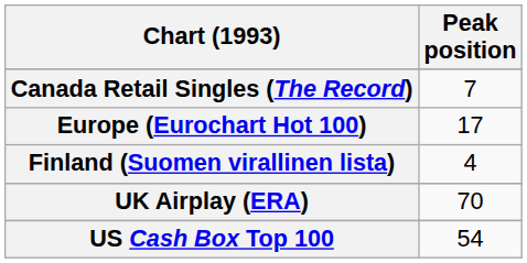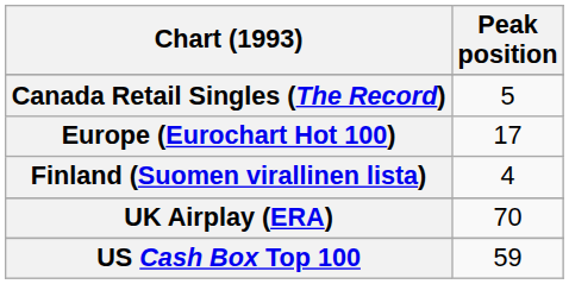 <table class="wikitable sortable plainrowheaders" style="text-align:center">
 <tr>
 <th>Chart (1993)</th>
 <th>Peak<br> position</th>
 </tr>
 <tr>
 </tr>
 <tr>
 </tr>
 <tr>
 </tr>
 <tr>
 </tr>
 <tr>
 <th scope="row">Canada Retail Singles (<em><a href='#'>The Record</a></em>)</th>
-<td>7</td>
+<td>5</td>
 </tr>
 <tr>
 <th scope="row">Europe (<a href='#'>Eurochart Hot 100</a>)</th>
 <td>17</td>
 </tr>
 <tr>
 <th scope="row">Finland (<a href='#'>Suomen virallinen lista</a>)</th>
 <td>4</td>
 </tr>
 <tr>
 </tr>
 <tr>
 </tr>
 <tr>
 </tr>
 <tr>
 </tr>
 <tr>
 </tr>
 <tr>
 </tr>
 <tr>
 </tr>
 <tr>
 </tr>
 <tr>
 </tr>
 <tr>
 <th scope="row">UK Airplay (<a href='#'>ERA</a>)</th>
 <td>70</td>
 </tr>
 <tr>
 </tr>
 <tr>
 </tr>
 <tr>
 <th scope="row">US <a href='#'><em>Cash Box</em> Top 100</a></th>
-<td>54</td>
+<td>59</td>
 </tr>
 </table>
